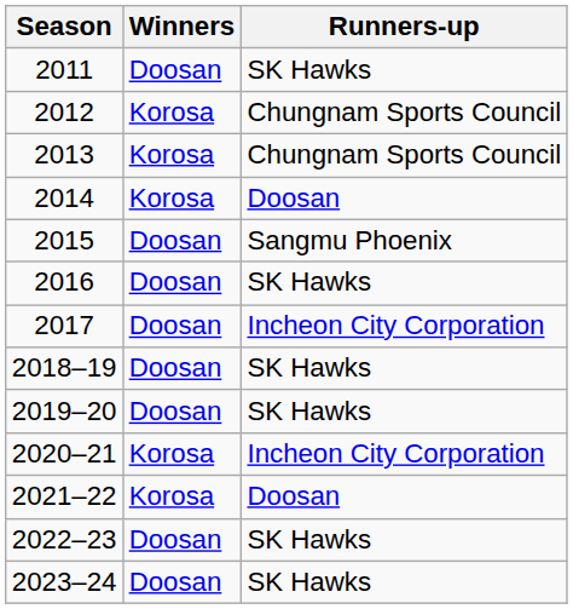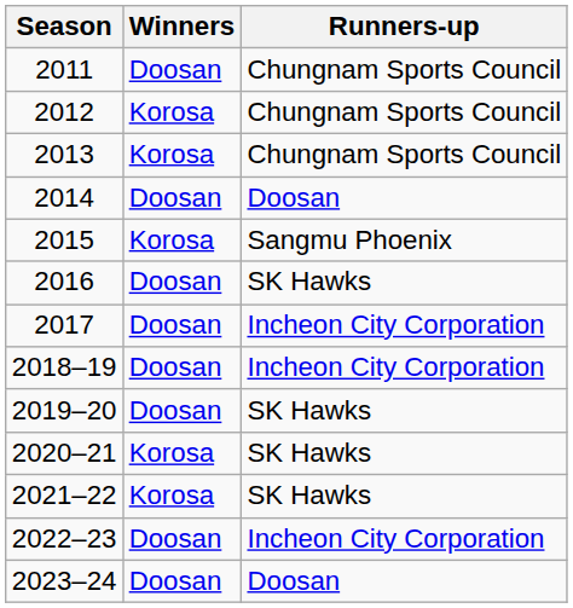 <table class="wikitable">
 <tr>
 <th>Season</th>
 <th>Winners</th>
 <th>Runners-up</th>
 </tr>
 <tr>
 <td align=center>2011</td>
 <td><a href='#'>Doosan</a></td>
-<td>SK Hawks</td>
+<td>Chungnam Sports Council</td>
 </tr>
 <tr>
 <td align=center>2012</td>
 <td><a href='#'>Korosa</a></td>
 <td>Chungnam Sports Council</td>
 </tr>
 <tr>
 <td align=center>2013</td>
 <td><a href='#'>Korosa</a></td>
 <td>Chungnam Sports Council</td>
 </tr>
 <tr>
 <td align=center>2014</td>
-<td><a href='#'>Korosa</a></td>
+<td><a href='#'>Doosan</a></td>
 <td><a href='#'>Doosan</a></td>
 </tr>
 <tr>
 <td align=center>2015</td>
-<td><a href='#'>Doosan</a></td>
+<td><a href='#'>Korosa</a></td>
 <td>Sangmu Phoenix</td>
 </tr>
 <tr>
 <td align=center>2016</td>
 <td><a href='#'>Doosan</a></td>
 <td>SK Hawks</td>
 </tr>
 <tr>
 <td align=center>2017</td>
 <td><a href='#'>Doosan</a></td>
 <td><a href='#'>Incheon City Corporation</a></td>
 </tr>
 <tr>
 <td align=center>2018–19</td>
 <td><a href='#'>Doosan</a></td>
-<td>SK Hawks</td>
+<td><a href='#'>Incheon City Corporation</a></td>
 </tr>
 <tr>
 <td align=center>2019–20</td>
 <td><a href='#'>Doosan</a></td>
 <td>SK Hawks</td>
 </tr>
 <tr>
 <td align=center>2020–21</td>
 <td><a href='#'>Korosa</a></td>
-<td><a href='#'>Incheon City Corporation</a></td>
+<td>SK Hawks</td>
 </tr>
 <tr>
 <td>2021–22</td>
 <td><a href='#'>Korosa</a></td>
-<td><a href='#'>Doosan</a></td>
+<td>SK Hawks</td>
 </tr>
 <tr>
 <td align=center>2022–23</td>
 <td><a href='#'>Doosan</a></td>
-<td>SK Hawks</td>
+<td><a href='#'>Incheon City Corporation</a></td>
 </tr>
 <tr>
 <td>2023–24</td>
 <td><a href='#'>Doosan</a></td>
-<td>SK Hawks</td>
+<td><a href='#'>Doosan</a></td>
 </tr>
 </table>
